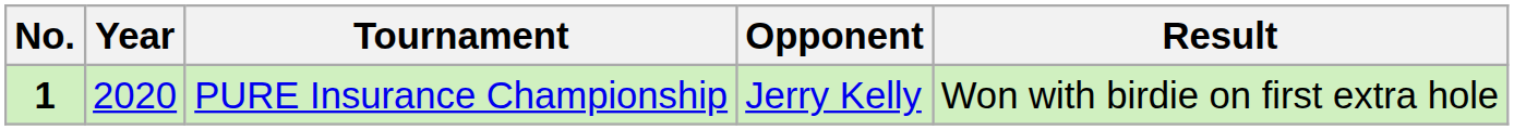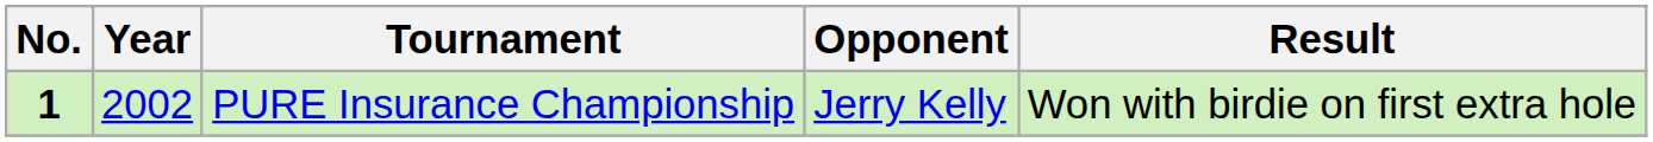 <table class="wikitable" style="font-size:95%;">
 <tr>
 <th>No.</th>
 <th>Year</th>
 <th>Tournament</th>
 <th>Opponent</th>
 <th>Result</th>
 </tr>
 <tr style="background:#D0F0C0;">
 <td align=center><strong>1</strong></td>
-<td><a href='#'>2020</a></td>
+<td><a href='#'>2002</a></td>
 <td><a href='#'>PURE Insurance Championship</a></td>
 <td> <a href='#'>Jerry Kelly</a></td>
 <td>Won with birdie on first extra hole</td>
 </tr>
 </table>
